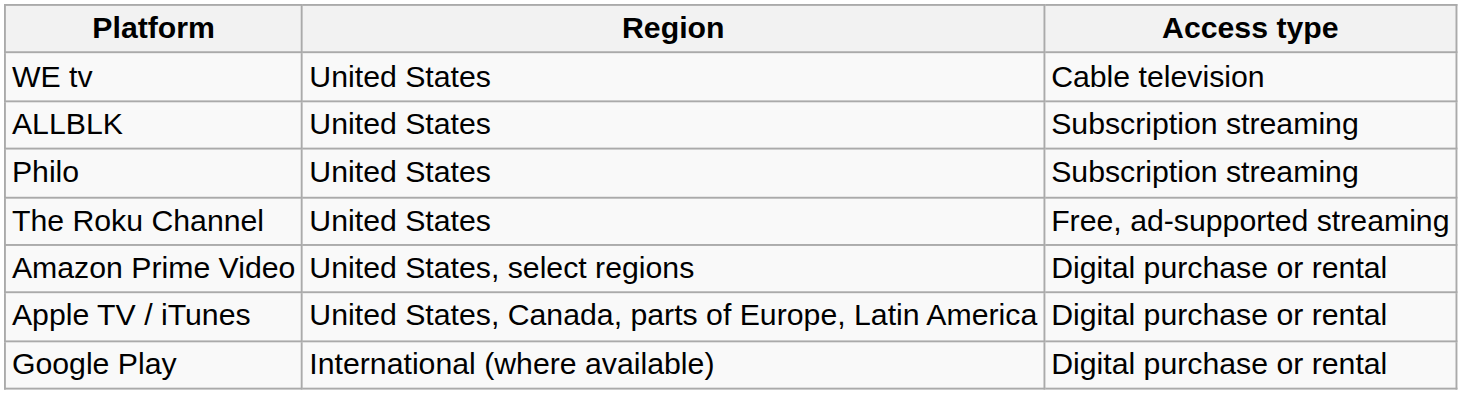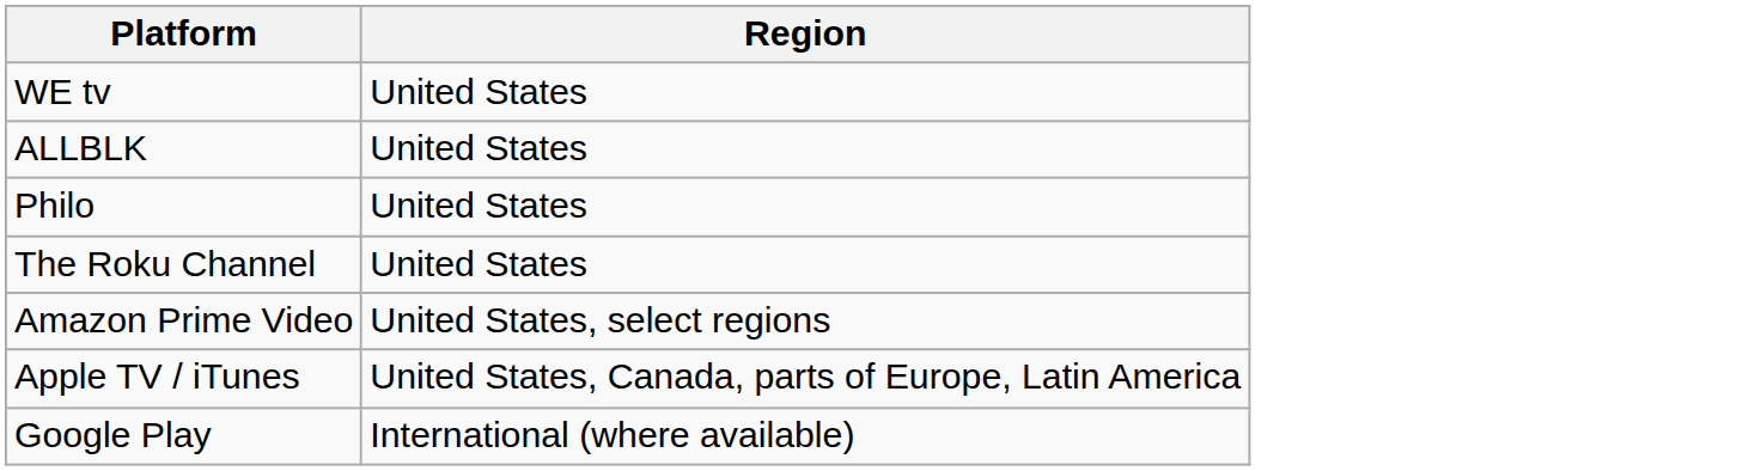 <table class="wikitable sortable">
 <tr>
 <th>Platform</th>
 <th>Region</th>
-<th>Access type</th>
 </tr>
 <tr>
 <td>WE tv</td>
 <td>United States</td>
-<td>Cable television</td>
 </tr>
 <tr>
 <td>ALLBLK</td>
 <td>United States</td>
-<td>Subscription streaming</td>
 </tr>
 <tr>
 <td>Philo</td>
 <td>United States</td>
-<td>Subscription streaming</td>
 </tr>
 <tr>
 <td>The Roku Channel</td>
 <td>United States</td>
-<td>Free, ad-supported streaming</td>
 </tr>
 <tr>
 <td>Amazon Prime Video</td>
 <td>United States, select regions</td>
-<td>Digital purchase or rental</td>
 </tr>
 <tr>
 <td>Apple TV / iTunes</td>
 <td>United States, Canada, parts of Europe, Latin America</td>
-<td>Digital purchase or rental</td>
 </tr>
 <tr>
 <td>Google Play</td>
 <td>International (where available)</td>
-<td>Digital purchase or rental</td>
 </tr>
 </table>
